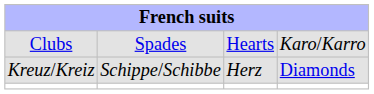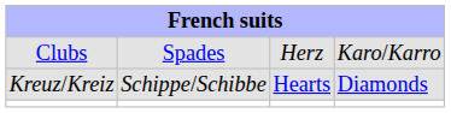 <table cellpadding="2" align = "float:left"; style="background: #c0c0c0; margin-left: 1em; border-spacing: 1px;">
 <tr>
 <td style="background-color:#B3B7FF" align="center"  colspan="4"><strong>French suits</strong></td>
 </tr>
 <tr align="center">
 <td style="background: #e3e3e3;"><a href='#'>Clubs</a></td>
 <td style="background: #e3e3e3;"><a href='#'>Spades</a></td>
-<td style="background: #e3e3e3;"><a href='#'>Hearts</a></td>
+<td style="background: #e3e3e3;"><em>Herz</em></td>
 <td style="background: #e3e3e3;"><em>Karo</em>/<em>Karro</em></td>
 </tr>
 <tr>
 <td style="background: #e3e3e3;"><em>Kreuz</em>/<em>Kreiz</em></td>
 <td style="background: #e3e3e3;"><em>Schippe</em>/<em>Schibbe</em></td>
-<td style="background: #e3e3e3;"><em>Herz</em></td>
+<td style="background: #e3e3e3;"><a href='#'>Hearts</a></td>
 <td style="background: #e3e3e3;"><a href='#'>Diamonds</a></td>
 </tr>
 <tr align="center">
 <td style="background: #ffffff;"></td>
 <td style="background: #ffffff;"></td>
 <td style="background: #ffffff;"></td>
 <td style="background: #ffffff;"></td>
 </tr>
 </table>
